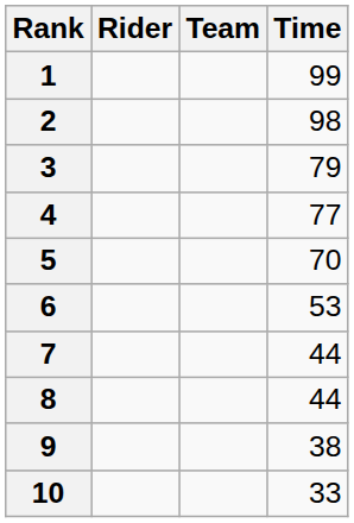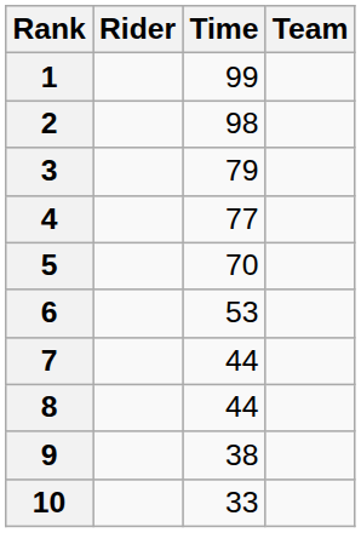 <table class="wikitable">
 <tr>
 <th scope="col">Rank</th>
 <th scope="col">Rider</th>
+<th scope="col">Time</th>
 <th scope="col">Team</th>
-<th scope="col">Time</th>
 </tr>
 <tr>
 <th scope="row">1</th>
 <td> </td>
+<td style="text-align:right;">99</td>
 <td></td>
-<td style="text-align:right;">99</td>
 </tr>
 <tr>
 <th scope="row">2</th>
 <td></td>
+<td style="text-align:right;">98</td>
 <td></td>
-<td style="text-align:right;">98</td>
 </tr>
 <tr>
 <th scope="row">3</th>
 <td></td>
+<td style="text-align:right;">79</td>
 <td></td>
-<td style="text-align:right;">79</td>
 </tr>
 <tr>
 <th scope="row">4</th>
 <td></td>
+<td style="text-align:right;">77</td>
 <td></td>
-<td style="text-align:right;">77</td>
 </tr>
 <tr>
 <th scope="row">5</th>
 <td></td>
+<td style="text-align:right;">70</td>
 <td></td>
-<td style="text-align:right;">70</td>
 </tr>
 <tr>
 <th scope="row">6</th>
 <td></td>
+<td style="text-align:right;">53</td>
 <td></td>
-<td style="text-align:right;">53</td>
 </tr>
 <tr>
 <th scope="row">7</th>
 <td></td>
+<td style="text-align:right;">44</td>
 <td></td>
-<td style="text-align:right;">44</td>
 </tr>
 <tr>
 <th scope="row">8</th>
 <td></td>
+<td style="text-align:right;">44</td>
 <td></td>
-<td style="text-align:right;">44</td>
 </tr>
 <tr>
 <th scope="row">9</th>
 <td></td>
+<td style="text-align:right;">38</td>
 <td></td>
-<td style="text-align:right;">38</td>
 </tr>
 <tr>
 <th scope="row">10</th>
 <td></td>
+<td style="text-align:right;">33</td>
 <td></td>
-<td style="text-align:right;">33</td>
 </tr>
 </table>
